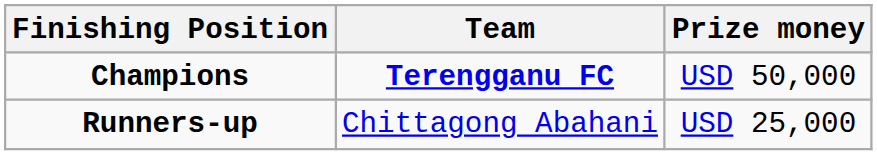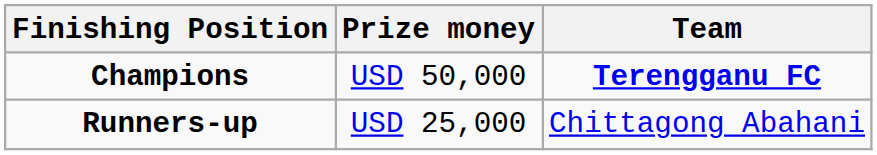 <table class="wikitable" style="text-align:center;">
 <tr>
 <th>Finishing Position</th>
+<th>Prize money</th>
 <th>Team</th>
-<th>Prize money</th>
 </tr>
 <tr>
 <td><strong>Champions</strong></td>
+<td><a href='#'>USD</a> 50,000</td>
 <td><strong><a href='#'>Terengganu FC</a></strong></td>
-<td><a href='#'>USD</a> 50,000</td>
 </tr>
 <tr>
 <td><strong>Runners-up</strong></td>
+<td><a href='#'>USD</a> 25,000</td>
 <td><a href='#'>Chittagong Abahani</a></td>
-<td><a href='#'>USD</a> 25,000</td>
 </tr>
 </table>
